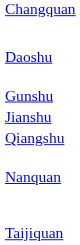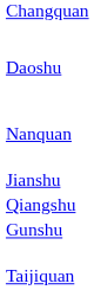 <table>
 <tr>
 <td><a href='#'>Changquan</a></td>
 <td></td>
 <td></td>
 <td><br><br></td>
 </tr>
 <tr>
 <td><a href='#'>Daoshu</a></td>
 <td><br><br><br></td>
 <td></td>
 <td><br></td>
 </tr>
 <tr>
-<td><a href='#'>Gunshu</a></td>
+<td><a href='#'>Nanquan</a></td>
 <td></td>
-<td><br></td>
-<td></td>
+<td><br><br><br></td>
+<td><br><br></td>
 </tr>
 <tr>
 <td><a href='#'>Jianshu</a></td>
 <td></td>
 <td></td>
 <td></td>
 </tr>
 <tr>
 <td><a href='#'>Qiangshu</a></td>
 <td><br></td>
 <td></td>
 <td></td>
 </tr>
 <tr>
-<td><a href='#'>Nanquan</a></td>
+<td><a href='#'>Gunshu</a></td>
 <td></td>
-<td><br><br><br></td>
-<td><br><br></td>
+<td><br></td>
+<td></td>
 </tr>
 <tr>
 <td><a href='#'>Taijiquan</a></td>
 <td></td>
 <td><br><br><br></td>
 <td><br><br></td>
 </tr>
 </table>
